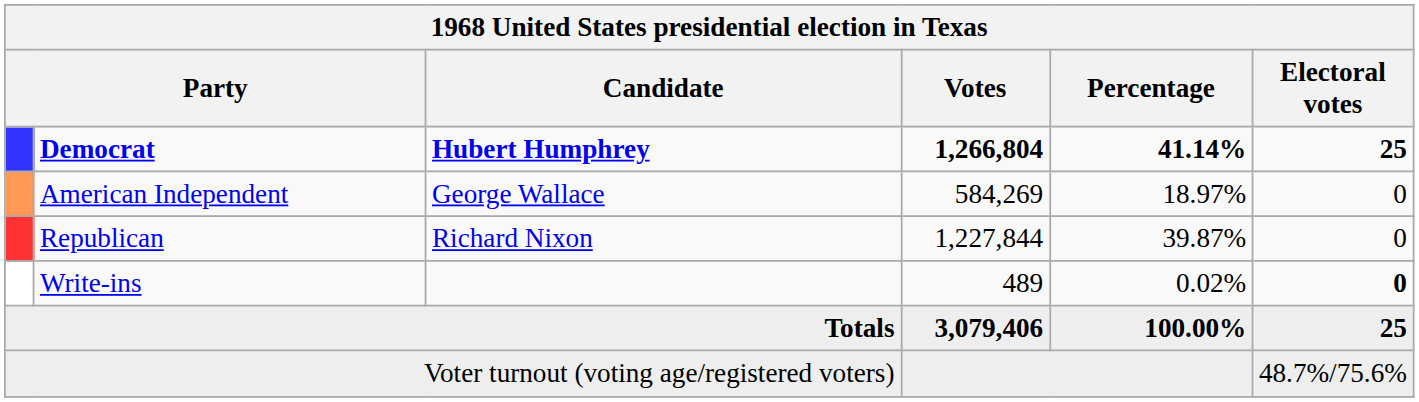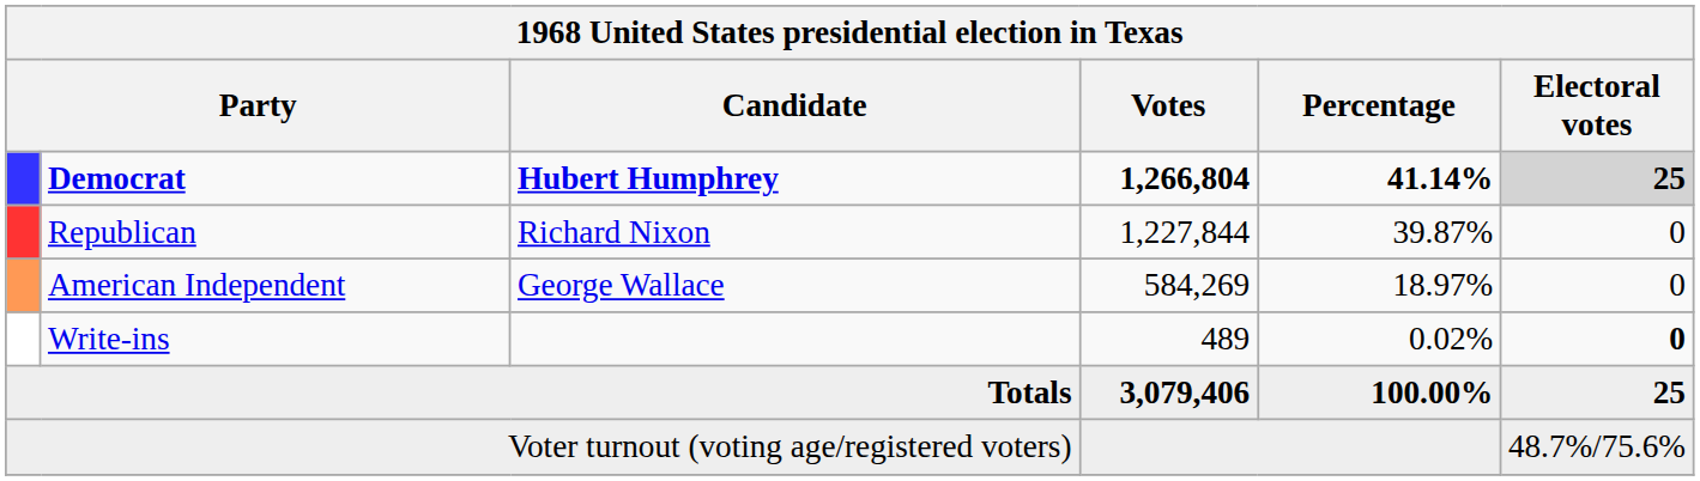 <table class="wikitable" style="font-size: 95%;">
 <tr>
 <th colspan="6">1968 United States presidential election in Texas</th>
 </tr>
 <tr>
 <th colspan="2" style="width: 15em">Party</th>
 <th style="width: 17em">Candidate</th>
 <th style="width: 5em">Votes</th>
 <th style="width: 7em">Percentage</th>
 <th style="width: 5em">Electoral votes</th>
 </tr>
 <tr>
 <th style="background-color:#3333FF; width: 3px"></th>
 <td style="width: 130px"><strong><a href='#'>Democrat</a></strong></td>
 <td><strong><a href='#'>Hubert Humphrey</a></strong></td>
 <td align="right"><strong>1,266,804</strong></td>
 <td align="right"><strong>41.14%</strong></td>
-<td align="right"><strong>25</strong></td>
+<td align="right" style="background: lightgrey;"><strong>25</strong></td>
+</tr>
+<tr>
+<th style="background-color:#FF3333; width: 3px"></th>
+<td style="width: 130px"><a href='#'>Republican</a></td>
+<td><a href='#'>Richard Nixon</a></td>
+<td align="right">1,227,844</td>
+<td align="right">39.87%</td>
+<td align="right">0</td>
 </tr>
 <tr>
 <th style="background-color:#FF9955; width: 3px"></th>
 <td style="width: 130px"><a href='#'>American Independent</a></td>
 <td><a href='#'>George Wallace</a></td>
 <td align="right">584,269</td>
 <td align="right">18.97%</td>
-<td align="right">0</td>
-</tr>
-<tr>
-<th style="background-color:#FF3333; width: 3px"></th>
-<td style="width: 130px"><a href='#'>Republican</a></td>
-<td><a href='#'>Richard Nixon</a></td>
-<td align="right">1,227,844</td>
-<td align="right">39.87%</td>
 <td align="right">0</td>
 </tr>
 <tr>
 <th style="background-color:White; width: 3px"></th>
 <td style="width: 130px"><a href='#'>Write-ins</a></td>
 <td></td>
 <td align="right">489</td>
 <td align="right">0.02%</td>
 <td align="right"><strong>0</strong></td>
 </tr>
 <tr bgcolor="#EEEEEE">
 <td colspan="3" align="right"><strong>Totals</strong></td>
 <td align="right"><strong>3,079,406</strong></td>
 <td align="right"><strong>100.00%</strong></td>
 <td align="right"><strong>25</strong></td>
 </tr>
 <tr bgcolor="#EEEEEE">
 <td colspan="3" align="right">Voter turnout (voting age/registered voters)</td>
 <td colspan="2" align="right"></td>
 <td align="right">48.7%/75.6%</td>
 </tr>
 </table>
